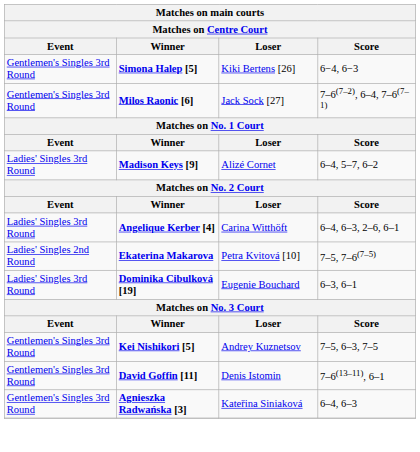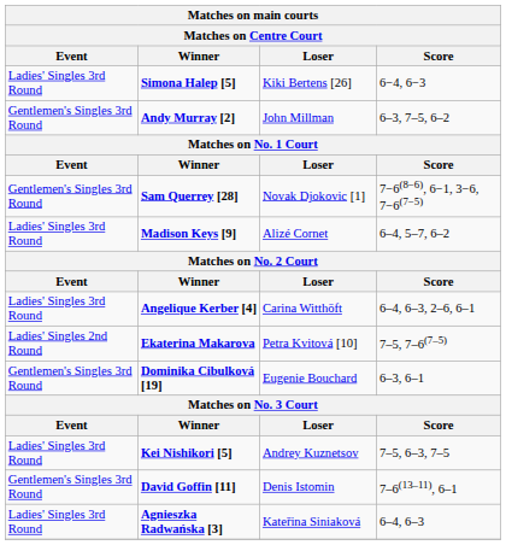 <table class="wikitable collapsible uncollapsed" style="margin:auto;">
 <tr>
 <th colspan="4" style="white-space:nowrap;">Matches on main courts</th>
 </tr>
 <tr>
 <th colspan="4">Matches on <a href='#'>Centre Court</a></th>
 </tr>
 <tr>
 <th width=250>Event</th>
 <th width=220>Winner</th>
 <th width=220>Loser</th>
 <th width=250>Score</th>
 </tr>
 <tr>
-<td><a href='#'>Gentlemen's Singles 3rd Round</a></td>
+<td><a href='#'>Ladies' Singles 3rd Round</a></td>
 <td> <strong><a href='#'>Simona Halep</a> [5]</strong></td>
 <td> <a href='#'>Kiki Bertens</a> [26]</td>
 <td>6−4, 6−3</td>
 </tr>
 <tr>
 <td><a href='#'>Gentlemen's Singles 3rd Round</a></td>
-<td> <strong><a href='#'>Milos Raonic</a> [6]</strong></td>
-<td> <a href='#'>Jack Sock</a> [27]</td>
-<td>7–6<sup>(7–2)</sup>, 6–4, 7–6<sup>(7–1)</sup></td>
+<td> <strong><a href='#'>Andy Murray</a> [2]</strong></td>
+<td> <a href='#'>John Millman</a></td>
+<td>6–3, 7–5, 6–2</td>
 </tr>
 <tr>
 <th colspan="4">Matches on <a href='#'>No. 1 Court</a></th>
 </tr>
 <tr>
 <th width=220>Event</th>
 <th width=220>Winner</th>
 <th width=220>Loser</th>
 <th width=250>Score</th>
+</tr>
+<tr>
+<td><a href='#'>Gentlemen's Singles 3rd Round</a></td>
+<td> <strong><a href='#'>Sam Querrey</a> [28]</strong></td>
+<td> <a href='#'>Novak Djokovic</a> [1]</td>
+<td>7−6<sup>(8−6)</sup>, 6−1, 3−6, 7−6<sup>(7−5)</sup></td>
 </tr>
 <tr>
 <td><a href='#'>Ladies' Singles 3rd Round</a></td>
 <td> <strong><a href='#'>Madison Keys</a> [9]</strong></td>
 <td> <a href='#'>Alizé Cornet</a></td>
 <td>6–4, 5–7, 6–2</td>
 </tr>
 <tr>
 <th colspan="4">Matches on <a href='#'>No. 2 Court</a></th>
 </tr>
 <tr>
 <th width=220>Event</th>
 <th width=220>Winner</th>
 <th width=220>Loser</th>
 <th width=250>Score</th>
 </tr>
 <tr>
 <td><a href='#'>Ladies' Singles 3rd Round</a></td>
 <td> <strong><a href='#'>Angelique Kerber</a> [4]</strong></td>
 <td> <a href='#'>Carina Witthöft</a></td>
 <td>6–4, 6–3, 2–6, 6–1</td>
 </tr>
 <tr>
 <td><a href='#'>Ladies' Singles 2nd Round</a></td>
 <td> <strong><a href='#'>Ekaterina Makarova</a></strong></td>
 <td> <a href='#'>Petra Kvitová</a> [10]</td>
 <td>7–5, 7–6<sup>(7–5)</sup></td>
 </tr>
 <tr>
-<td><a href='#'>Ladies' Singles 3rd Round</a></td>
+<td><a href='#'>Gentlemen's Singles 3rd Round</a></td>
 <td> <strong><a href='#'>Dominika Cibulková</a> [19]</strong></td>
 <td> <a href='#'>Eugenie Bouchard</a></td>
 <td>6–3, 6–1</td>
 </tr>
 <tr>
 <th colspan="4">Matches on <a href='#'>No. 3 Court</a></th>
 </tr>
 <tr>
 <th width=220>Event</th>
 <th width=220>Winner</th>
 <th width=220>Loser</th>
 <th width=250>Score</th>
 </tr>
 <tr>
-<td><a href='#'>Gentlemen's Singles 3rd Round</a></td>
+<td><a href='#'>Ladies' Singles 3rd Round</a></td>
 <td> <strong><a href='#'>Kei Nishikori</a> [5]</strong></td>
 <td> <a href='#'>Andrey Kuznetsov</a></td>
 <td>7–5, 6–3, 7–5</td>
 </tr>
 <tr>
 <td><a href='#'>Gentlemen's Singles 3rd Round</a></td>
 <td> <strong><a href='#'>David Goffin</a> [11]</strong></td>
 <td> <a href='#'>Denis Istomin</a></td>
 <td>7–6<sup>(13–11)</sup>, 6–1</td>
 </tr>
 <tr>
-<td><a href='#'>Gentlemen's Singles 3rd Round</a></td>
+<td><a href='#'>Ladies' Singles 3rd Round</a></td>
 <td> <strong><a href='#'>Agnieszka Radwańska</a> [3]</strong></td>
 <td> <a href='#'>Kateřina Siniaková</a></td>
 <td>6–4, 6–3</td>
 </tr>
 <tr>
 </tr>
 </table>
